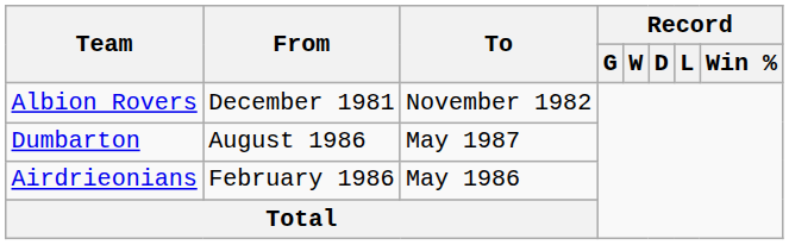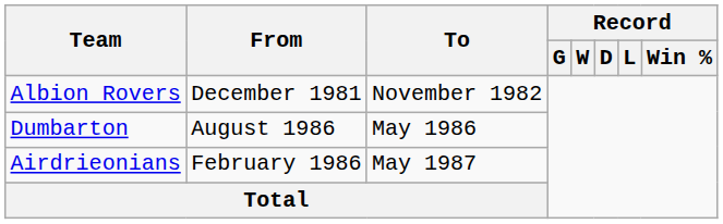 <table class="wikitable" style="text-align: center">
 <tr>
 <th rowspan=2>Team</th>
 <th rowspan=2>From</th>
 <th rowspan=2>To</th>
 <th colspan=5>Record</th>
 </tr>
 <tr>
 <th>G</th>
 <th>W</th>
 <th>D</th>
 <th>L</th>
 <th>Win %</th>
 </tr>
 <tr>
 <td align=left><a href='#'>Albion Rovers</a></td>
 <td align=left>December 1981</td>
 <td align=left>November 1982<br></td>
 </tr>
 <tr>
 <td align=left><a href='#'>Dumbarton</a></td>
 <td align=left>August 1986</td>
-<td align=left>May 1987<br></td>
+<td align=left>May 1986<br></td>
 </tr>
 <tr>
 <td align=left><a href='#'>Airdrieonians</a></td>
 <td align=left>February 1986</td>
-<td align=left>May 1986<br></td>
+<td align=left>May 1987<br></td>
 </tr>
 <tr>
 <th colspan=3>Total<br></th>
 </tr>
 </table>
